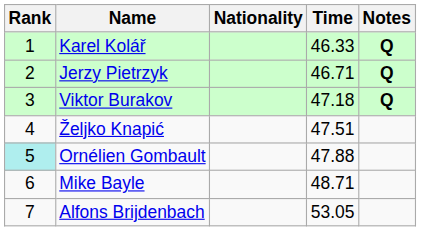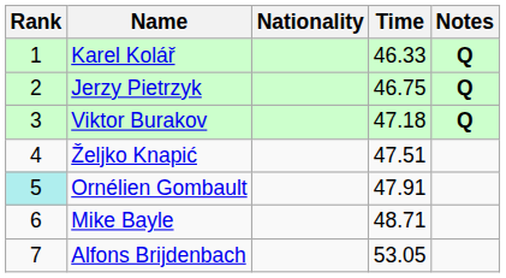 <table class="wikitable sortable" style="text-align:center">
 <tr>
 <th>Rank</th>
 <th>Name</th>
 <th>Nationality</th>
 <th>Time</th>
 <th>Notes</th>
 </tr>
 <tr bgcolor=ccffcc>
 <td>1</td>
 <td align=left><a href='#'>Karel Kolář</a></td>
 <td align=left></td>
 <td>46.33</td>
 <td><strong>Q</strong></td>
 </tr>
 <tr bgcolor=ccffcc>
 <td>2</td>
 <td align=left><a href='#'>Jerzy Pietrzyk</a></td>
 <td align=left></td>
-<td>46.71</td>
+<td>46.75</td>
 <td><strong>Q</strong></td>
 </tr>
 <tr bgcolor=ccffcc>
 <td>3</td>
 <td align=left><a href='#'>Viktor Burakov</a></td>
 <td align=left></td>
 <td>47.18</td>
 <td><strong>Q</strong></td>
 </tr>
 <tr>
 <td>4</td>
 <td align=left><a href='#'>Željko Knapić</a></td>
 <td align=left></td>
 <td>47.51</td>
 <td></td>
 </tr>
 <tr>
 <td style="background: paleturquoise;">5</td>
 <td align=left><a href='#'>Ornélien Gombault</a></td>
 <td align=left></td>
-<td>47.88</td>
+<td>47.91</td>
 <td></td>
 </tr>
 <tr>
 <td>6</td>
 <td align=left><a href='#'>Mike Bayle</a></td>
 <td align=left></td>
 <td>48.71</td>
 <td></td>
 </tr>
 <tr>
 <td>7</td>
 <td align=left><a href='#'>Alfons Brijdenbach</a></td>
 <td align=left></td>
 <td>53.05</td>
 <td></td>
 </tr>
 </table>
